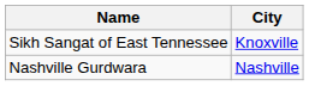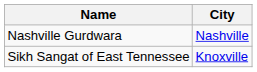 <table class="wikitable sortable">
 <tr>
 <th>Name</th>
 <th>City</th>
 </tr>
 <tr>
+<td>Nashville Gurdwara</td>
+<td><a href='#'>Nashville</a></td>
+</tr>
+<tr>
 <td>Sikh Sangat of East Tennessee</td>
 <td><a href='#'>Knoxville</a></td>
 </tr>
-<tr>
-<td>Nashville Gurdwara</td>
-<td><a href='#'>Nashville</a></td>
-</tr>
 </table>
